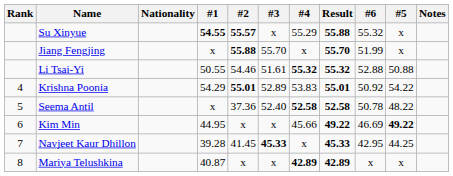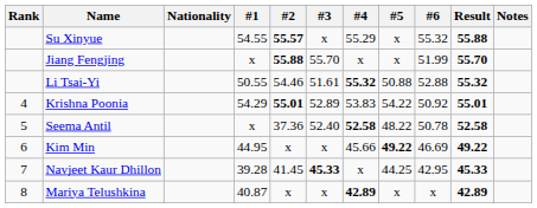 <table class="wikitable sortable" style="text-align:center;font-size:95%">
 <tr>
 <th>Rank</th>
 <th>Name</th>
 <th>Nationality</th>
 <th>#1</th>
 <th>#2</th>
 <th>#3</th>
 <th>#4</th>
+<th>#5</th>
+<th>#6</th>
 <th>Result</th>
-<th>#6</th>
-<th>#5</th>
 <th>Notes</th>
 </tr>
 <tr>
 <td></td>
 <td align=left><a href='#'>Su Xinyue</a></td>
 <td align=left></td>
-<td><strong>54.55</strong></td>
+<td>54.55</td>
 <td><strong>55.57</strong></td>
 <td>x</td>
 <td>55.29</td>
+<td>x</td>
+<td>55.32</td>
 <td><strong>55.88</strong></td>
-<td>55.32</td>
-<td>x</td>
 <td></td>
 </tr>
 <tr>
 <td></td>
 <td align=left><a href='#'>Jiang Fengjing</a></td>
 <td align=left></td>
 <td>x</td>
 <td><strong>55.88</strong></td>
 <td>55.70</td>
 <td>x</td>
+<td>x</td>
+<td>51.99</td>
 <td><strong>55.70</strong></td>
-<td>51.99</td>
-<td>x</td>
 <td></td>
 </tr>
 <tr>
 <td></td>
 <td align=left><a href='#'>Li Tsai-Yi</a></td>
 <td align=left></td>
 <td>50.55</td>
 <td>54.46</td>
 <td>51.61</td>
 <td><strong>55.32</strong></td>
+<td>50.88</td>
+<td>52.88</td>
 <td><strong>55.32</strong></td>
-<td>52.88</td>
-<td>50.88</td>
 <td></td>
 </tr>
 <tr>
 <td>4</td>
 <td align=left><a href='#'>Krishna Poonia</a></td>
 <td align=left></td>
 <td>54.29</td>
 <td><strong>55.01</strong></td>
 <td>52.89</td>
 <td>53.83</td>
+<td>54.22</td>
+<td>50.92</td>
 <td><strong>55.01</strong></td>
-<td>50.92</td>
-<td>54.22</td>
 <td></td>
 </tr>
 <tr>
 <td>5</td>
 <td align=left><a href='#'>Seema Antil</a></td>
 <td align=left></td>
 <td>x</td>
 <td>37.36</td>
 <td>52.40</td>
 <td><strong>52.58</strong></td>
+<td>48.22</td>
+<td>50.78</td>
 <td><strong>52.58</strong></td>
-<td>50.78</td>
-<td>48.22</td>
 <td></td>
 </tr>
 <tr>
 <td>6</td>
 <td align=left><a href='#'>Kim Min</a></td>
 <td align=left></td>
 <td>44.95</td>
 <td>x</td>
 <td>x</td>
 <td>45.66</td>
 <td><strong>49.22</strong></td>
 <td>46.69</td>
 <td><strong>49.22</strong></td>
 <td></td>
 </tr>
 <tr>
 <td>7</td>
 <td align=left><a href='#'>Navjeet Kaur Dhillon</a></td>
 <td align=left></td>
 <td>39.28</td>
 <td>41.45</td>
 <td><strong>45.33</strong></td>
 <td>x</td>
+<td>44.25</td>
+<td>42.95</td>
 <td><strong>45.33</strong></td>
-<td>42.95</td>
-<td>44.25</td>
 <td></td>
 </tr>
 <tr>
 <td>8</td>
 <td align=left><a href='#'>Mariya Telushkina</a></td>
 <td align=left></td>
 <td>40.87</td>
 <td>x</td>
 <td>x</td>
 <td><strong>42.89</strong></td>
-<td><strong>42.89</strong></td>
 <td>x</td>
 <td>x</td>
+<td><strong>42.89</strong></td>
 <td></td>
 </tr>
 </table>
